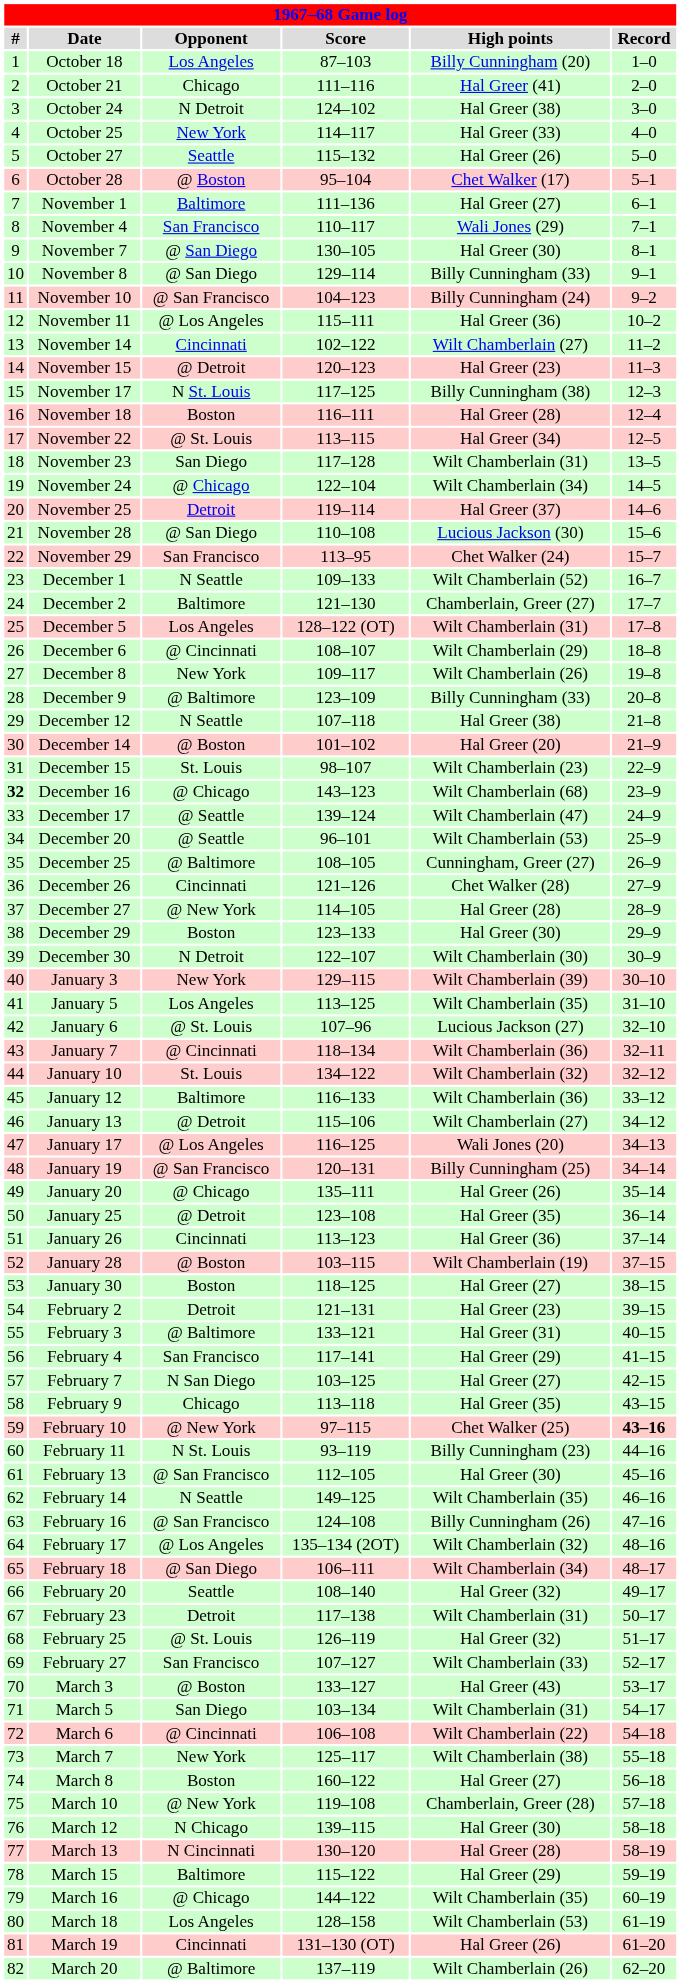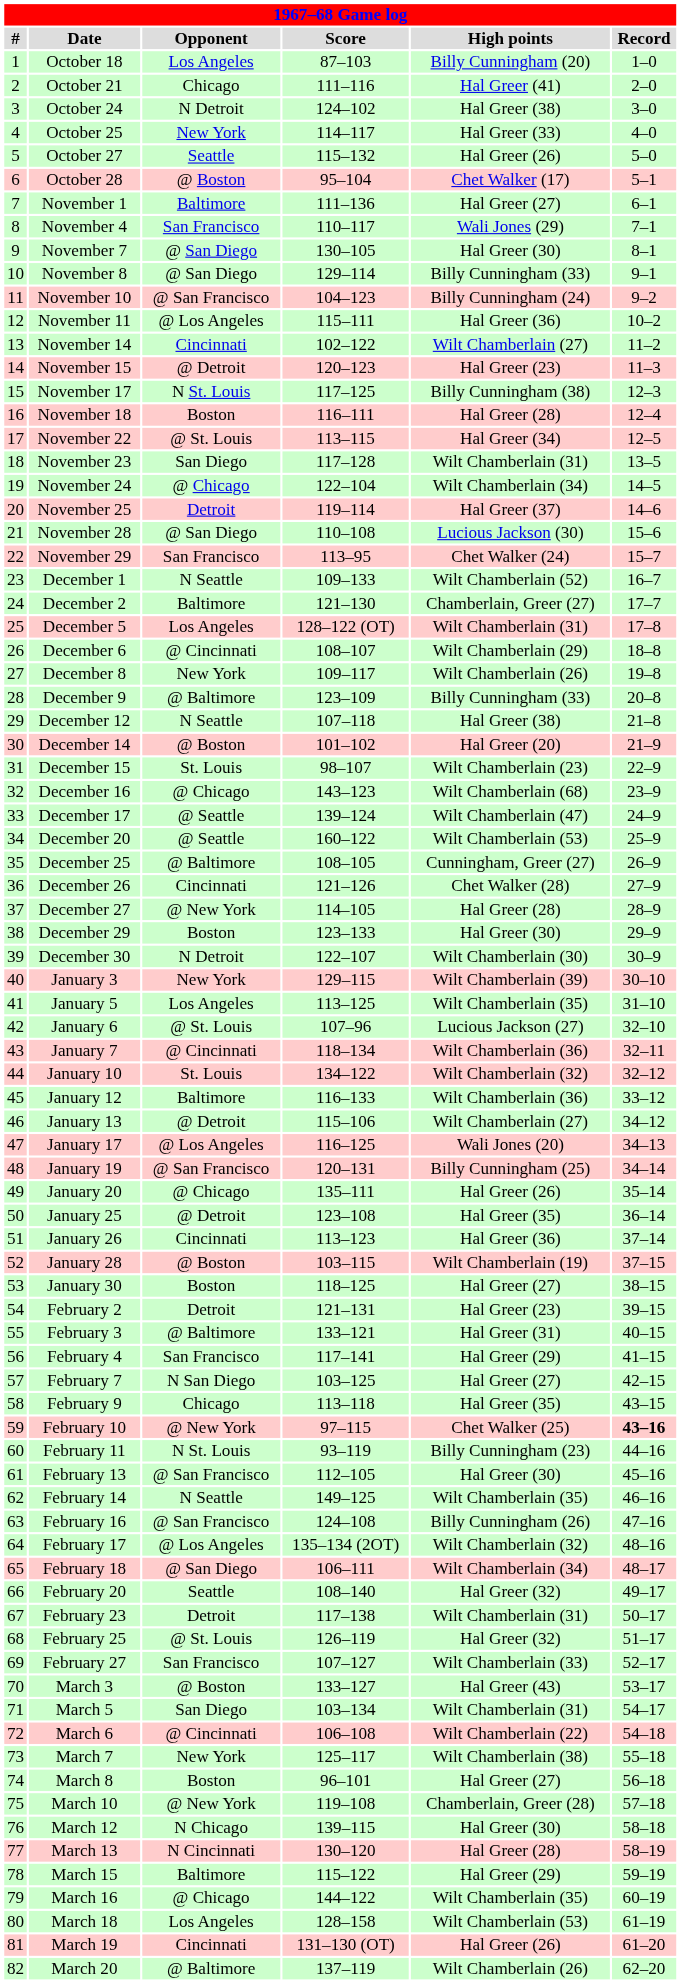 <table class="toccolours collapsible" width=50% style="clear:both; margin:1.5em auto; text-align:center">
 <tr>
 <th colspan=11 style="background:#FF0000; color:#0000FF;">1967–68 Game log</th>
 </tr>
 <tr align="center" bgcolor="#dddddd">
 <td><strong>#</strong></td>
 <td><strong>Date</strong></td>
 <td><strong>Opponent</strong></td>
 <td><strong>Score</strong></td>
 <td><strong>High points</strong></td>
 <td><strong>Record</strong></td>
 </tr>
 <tr align="center" bgcolor="#ccffcc">
 <td>1</td>
 <td>October 18</td>
 <td><a href='#'>Los Angeles</a></td>
 <td>87–103</td>
 <td><a href='#'>Billy Cunningham</a> (20)</td>
 <td>1–0</td>
 </tr>
 <tr align="center" bgcolor="#ccffcc">
 <td>2</td>
 <td>October 21</td>
 <td>Chicago</td>
 <td>111–116</td>
 <td><a href='#'>Hal Greer</a> (41)</td>
 <td>2–0</td>
 </tr>
 <tr align="center" bgcolor="#ccffcc">
 <td>3</td>
 <td>October 24</td>
 <td>N Detroit</td>
 <td>124–102</td>
 <td>Hal Greer (38)</td>
 <td>3–0</td>
 </tr>
 <tr align="center" bgcolor="#ccffcc">
 <td>4</td>
 <td>October 25</td>
 <td><a href='#'>New York</a></td>
 <td>114–117</td>
 <td>Hal Greer (33)</td>
 <td>4–0</td>
 </tr>
 <tr align="center" bgcolor="#ccffcc">
 <td>5</td>
 <td>October 27</td>
 <td><a href='#'>Seattle</a></td>
 <td>115–132</td>
 <td>Hal Greer (26)</td>
 <td>5–0</td>
 </tr>
 <tr align="center" bgcolor="#ffcccc">
 <td>6</td>
 <td>October 28</td>
 <td>@ <a href='#'>Boston</a></td>
 <td>95–104</td>
 <td><a href='#'>Chet Walker</a> (17)</td>
 <td>5–1</td>
 </tr>
 <tr align="center" bgcolor="#ccffcc">
 <td>7</td>
 <td>November 1</td>
 <td><a href='#'>Baltimore</a></td>
 <td>111–136</td>
 <td>Hal Greer (27)</td>
 <td>6–1</td>
 </tr>
 <tr align="center" bgcolor="#ccffcc">
 <td>8</td>
 <td>November 4</td>
 <td><a href='#'>San Francisco</a></td>
 <td>110–117</td>
 <td><a href='#'>Wali Jones</a> (29)</td>
 <td>7–1</td>
 </tr>
 <tr align="center" bgcolor="#ccffcc">
 <td>9</td>
 <td>November 7</td>
 <td>@ <a href='#'>San Diego</a></td>
 <td>130–105</td>
 <td>Hal Greer (30)</td>
 <td>8–1</td>
 </tr>
 <tr align="center" bgcolor="#ccffcc">
 <td>10</td>
 <td>November 8</td>
 <td>@ San Diego</td>
 <td>129–114</td>
 <td>Billy Cunningham (33)</td>
 <td>9–1</td>
 </tr>
 <tr align="center" bgcolor="#ffcccc">
 <td>11</td>
 <td>November 10</td>
 <td>@ San Francisco</td>
 <td>104–123</td>
 <td>Billy Cunningham (24)</td>
 <td>9–2</td>
 </tr>
 <tr align="center" bgcolor="#ccffcc">
 <td>12</td>
 <td>November 11</td>
 <td>@ Los Angeles</td>
 <td>115–111</td>
 <td>Hal Greer (36)</td>
 <td>10–2</td>
 </tr>
 <tr align="center" bgcolor="#ccffcc">
 <td>13</td>
 <td>November 14</td>
 <td><a href='#'>Cincinnati</a></td>
 <td>102–122</td>
 <td><a href='#'>Wilt Chamberlain</a> (27)</td>
 <td>11–2</td>
 </tr>
 <tr align="center" bgcolor="#ffcccc">
 <td>14</td>
 <td>November 15</td>
 <td>@ Detroit</td>
 <td>120–123</td>
 <td>Hal Greer (23)</td>
 <td>11–3</td>
 </tr>
 <tr align="center" bgcolor="#ccffcc">
 <td>15</td>
 <td>November 17</td>
 <td>N <a href='#'>St. Louis</a></td>
 <td>117–125</td>
 <td>Billy Cunningham (38)</td>
 <td>12–3</td>
 </tr>
 <tr align="center" bgcolor="#ffcccc">
 <td>16</td>
 <td>November 18</td>
 <td>Boston</td>
 <td>116–111</td>
 <td>Hal Greer (28)</td>
 <td>12–4</td>
 </tr>
 <tr align="center" bgcolor="#ffcccc">
 <td>17</td>
 <td>November 22</td>
 <td>@ St. Louis</td>
 <td>113–115</td>
 <td>Hal Greer (34)</td>
 <td>12–5</td>
 </tr>
 <tr align="center" bgcolor="#ccffcc">
 <td>18</td>
 <td>November 23</td>
 <td>San Diego</td>
 <td>117–128</td>
 <td>Wilt Chamberlain (31)</td>
 <td>13–5</td>
 </tr>
 <tr align="center" bgcolor="#ccffcc">
 <td>19</td>
 <td>November 24</td>
 <td>@ <a href='#'>Chicago</a></td>
 <td>122–104</td>
 <td>Wilt Chamberlain (34)</td>
 <td>14–5</td>
 </tr>
 <tr align="center" bgcolor="#ffcccc">
 <td>20</td>
 <td>November 25</td>
 <td><a href='#'>Detroit</a></td>
 <td>119–114</td>
 <td>Hal Greer (37)</td>
 <td>14–6</td>
 </tr>
 <tr align="center" bgcolor="#ccffcc">
 <td>21</td>
 <td>November 28</td>
 <td>@ San Diego</td>
 <td>110–108</td>
 <td><a href='#'>Lucious Jackson</a> (30)</td>
 <td>15–6</td>
 </tr>
 <tr align="center" bgcolor="#ffcccc">
 <td>22</td>
 <td>November 29</td>
 <td>San Francisco</td>
 <td>113–95</td>
 <td>Chet Walker (24)</td>
 <td>15–7</td>
 </tr>
 <tr align="center" bgcolor="#ccffcc">
 <td>23</td>
 <td>December 1</td>
 <td>N Seattle</td>
 <td>109–133</td>
 <td>Wilt Chamberlain (52)</td>
 <td>16–7</td>
 </tr>
 <tr align="center" bgcolor="#ccffcc">
 <td>24</td>
 <td>December 2</td>
 <td>Baltimore</td>
 <td>121–130</td>
 <td>Chamberlain, Greer (27)</td>
 <td>17–7</td>
 </tr>
 <tr align="center" bgcolor="#ffcccc">
 <td>25</td>
 <td>December 5</td>
 <td>Los Angeles</td>
 <td>128–122 (OT)</td>
 <td>Wilt Chamberlain (31)</td>
 <td>17–8</td>
 </tr>
 <tr align="center" bgcolor="#ccffcc">
 <td>26</td>
 <td>December 6</td>
 <td>@ Cincinnati</td>
 <td>108–107</td>
 <td>Wilt Chamberlain (29)</td>
 <td>18–8</td>
 </tr>
 <tr align="center" bgcolor="#ccffcc">
 <td>27</td>
 <td>December 8</td>
 <td>New York</td>
 <td>109–117</td>
 <td>Wilt Chamberlain (26)</td>
 <td>19–8</td>
 </tr>
 <tr align="center" bgcolor="#ccffcc">
 <td>28</td>
 <td>December 9</td>
 <td>@ Baltimore</td>
 <td>123–109</td>
 <td>Billy Cunningham (33)</td>
 <td>20–8</td>
 </tr>
 <tr align="center" bgcolor="#ccffcc">
 <td>29</td>
 <td>December 12</td>
 <td>N Seattle</td>
 <td>107–118</td>
 <td>Hal Greer (38)</td>
 <td>21–8</td>
 </tr>
 <tr align="center" bgcolor="#ffcccc">
 <td>30</td>
 <td>December 14</td>
 <td>@ Boston</td>
 <td>101–102</td>
 <td>Hal Greer (20)</td>
 <td>21–9</td>
 </tr>
 <tr align="center" bgcolor="#ccffcc">
 <td>31</td>
 <td>December 15</td>
 <td>St. Louis</td>
 <td>98–107</td>
 <td>Wilt Chamberlain (23)</td>
 <td>22–9</td>
 </tr>
 <tr align="center" bgcolor="#ccffcc">
-<td><strong>32</strong></td>
+<td>32</td>
 <td>December 16</td>
 <td>@ Chicago</td>
 <td>143–123</td>
 <td>Wilt Chamberlain (68)</td>
 <td>23–9</td>
 </tr>
 <tr align="center" bgcolor="#ccffcc">
 <td>33</td>
 <td>December 17</td>
 <td>@ Seattle</td>
 <td>139–124</td>
 <td>Wilt Chamberlain (47)</td>
 <td>24–9</td>
 </tr>
 <tr align="center" bgcolor="#ccffcc">
 <td>34</td>
 <td>December 20</td>
 <td>@ Seattle</td>
-<td>96–101</td>
+<td>160–122</td>
 <td>Wilt Chamberlain (53)</td>
 <td>25–9</td>
 </tr>
 <tr align="center" bgcolor="#ccffcc">
 <td>35</td>
 <td>December 25</td>
 <td>@ Baltimore</td>
 <td>108–105</td>
 <td>Cunningham, Greer (27)</td>
 <td>26–9</td>
 </tr>
 <tr align="center" bgcolor="#ccffcc">
 <td>36</td>
 <td>December 26</td>
 <td>Cincinnati</td>
 <td>121–126</td>
 <td>Chet Walker (28)</td>
 <td>27–9</td>
 </tr>
 <tr align="center" bgcolor="#ccffcc">
 <td>37</td>
 <td>December 27</td>
 <td>@ New York</td>
 <td>114–105</td>
 <td>Hal Greer (28)</td>
 <td>28–9</td>
 </tr>
 <tr align="center" bgcolor="#ccffcc">
 <td>38</td>
 <td>December 29</td>
 <td>Boston</td>
 <td>123–133</td>
 <td>Hal Greer (30)</td>
 <td>29–9</td>
 </tr>
 <tr align="center" bgcolor="#ccffcc">
 <td>39</td>
 <td>December 30</td>
 <td>N Detroit</td>
 <td>122–107</td>
 <td>Wilt Chamberlain (30)</td>
 <td>30–9</td>
 </tr>
 <tr align="center" bgcolor="#ffcccc">
 <td>40</td>
 <td>January 3</td>
 <td>New York</td>
 <td>129–115</td>
 <td>Wilt Chamberlain (39)</td>
 <td>30–10</td>
 </tr>
 <tr align="center" bgcolor="#ccffcc">
 <td>41</td>
 <td>January 5</td>
 <td>Los Angeles</td>
 <td>113–125</td>
 <td>Wilt Chamberlain (35)</td>
 <td>31–10</td>
 </tr>
 <tr align="center" bgcolor="#ccffcc">
 <td>42</td>
 <td>January 6</td>
 <td>@ St. Louis</td>
 <td>107–96</td>
 <td>Lucious Jackson (27)</td>
 <td>32–10</td>
 </tr>
 <tr align="center" bgcolor="#ffcccc">
 <td>43</td>
 <td>January 7</td>
 <td>@ Cincinnati</td>
 <td>118–134</td>
 <td>Wilt Chamberlain (36)</td>
 <td>32–11</td>
 </tr>
 <tr align="center" bgcolor="#ffcccc">
 <td>44</td>
 <td>January 10</td>
 <td>St. Louis</td>
 <td>134–122</td>
 <td>Wilt Chamberlain (32)</td>
 <td>32–12</td>
 </tr>
 <tr align="center" bgcolor="#ccffcc">
 <td>45</td>
 <td>January 12</td>
 <td>Baltimore</td>
 <td>116–133</td>
 <td>Wilt Chamberlain (36)</td>
 <td>33–12</td>
 </tr>
 <tr align="center" bgcolor="#ccffcc">
 <td>46</td>
 <td>January 13</td>
 <td>@ Detroit</td>
 <td>115–106</td>
 <td>Wilt Chamberlain (27)</td>
 <td>34–12</td>
 </tr>
 <tr align="center" bgcolor="#ffcccc">
 <td>47</td>
 <td>January 17</td>
 <td>@ Los Angeles</td>
 <td>116–125</td>
 <td>Wali Jones (20)</td>
 <td>34–13</td>
 </tr>
 <tr align="center" bgcolor="#ffcccc">
 <td>48</td>
 <td>January 19</td>
 <td>@ San Francisco</td>
 <td>120–131</td>
 <td>Billy Cunningham (25)</td>
 <td>34–14</td>
 </tr>
 <tr align="center" bgcolor="#ccffcc">
 <td>49</td>
 <td>January 20</td>
 <td>@ Chicago</td>
 <td>135–111</td>
 <td>Hal Greer (26)</td>
 <td>35–14</td>
 </tr>
 <tr align="center" bgcolor="#ccffcc">
 <td>50</td>
 <td>January 25</td>
 <td>@ Detroit</td>
 <td>123–108</td>
 <td>Hal Greer (35)</td>
 <td>36–14</td>
 </tr>
 <tr align="center" bgcolor="#ccffcc">
 <td>51</td>
 <td>January 26</td>
 <td>Cincinnati</td>
 <td>113–123</td>
 <td>Hal Greer (36)</td>
 <td>37–14</td>
 </tr>
 <tr align="center" bgcolor="#ffcccc">
 <td>52</td>
 <td>January 28</td>
 <td>@ Boston</td>
 <td>103–115</td>
 <td>Wilt Chamberlain (19)</td>
 <td>37–15</td>
 </tr>
 <tr align="center" bgcolor="#ccffcc">
 <td>53</td>
 <td>January 30</td>
 <td>Boston</td>
 <td>118–125</td>
 <td>Hal Greer (27)</td>
 <td>38–15</td>
 </tr>
 <tr align="center" bgcolor="#ccffcc">
 <td>54</td>
 <td>February 2</td>
 <td>Detroit</td>
 <td>121–131</td>
 <td>Hal Greer (23)</td>
 <td>39–15</td>
 </tr>
 <tr align="center" bgcolor="#ccffcc">
 <td>55</td>
 <td>February 3</td>
 <td>@ Baltimore</td>
 <td>133–121</td>
 <td>Hal Greer (31)</td>
 <td>40–15</td>
 </tr>
 <tr align="center" bgcolor="#ccffcc">
 <td>56</td>
 <td>February 4</td>
 <td>San Francisco</td>
 <td>117–141</td>
 <td>Hal Greer (29)</td>
 <td>41–15</td>
 </tr>
 <tr align="center" bgcolor="#ccffcc">
 <td>57</td>
 <td>February 7</td>
 <td>N San Diego</td>
 <td>103–125</td>
 <td>Hal Greer (27)</td>
 <td>42–15</td>
 </tr>
 <tr align="center" bgcolor="#ccffcc">
 <td>58</td>
 <td>February 9</td>
 <td>Chicago</td>
 <td>113–118</td>
 <td>Hal Greer (35)</td>
 <td>43–15</td>
 </tr>
 <tr align="center" bgcolor="#ffcccc">
 <td>59</td>
 <td>February 10</td>
 <td>@ New York</td>
 <td>97–115</td>
 <td>Chet Walker (25)</td>
 <td><strong>43–16</strong></td>
 </tr>
 <tr align="center" bgcolor="#ccffcc">
 <td>60</td>
 <td>February 11</td>
 <td>N St. Louis</td>
 <td>93–119</td>
 <td>Billy Cunningham (23)</td>
 <td>44–16</td>
 </tr>
 <tr align="center" bgcolor="#ccffcc">
 <td>61</td>
 <td>February 13</td>
 <td>@ San Francisco</td>
 <td>112–105</td>
 <td>Hal Greer (30)</td>
 <td>45–16</td>
 </tr>
 <tr align="center" bgcolor="#ccffcc">
 <td>62</td>
 <td>February 14</td>
 <td>N Seattle</td>
 <td>149–125</td>
 <td>Wilt Chamberlain (35)</td>
 <td>46–16</td>
 </tr>
 <tr align="center" bgcolor="#ccffcc">
 <td>63</td>
 <td>February 16</td>
 <td>@ San Francisco</td>
 <td>124–108</td>
 <td>Billy Cunningham (26)</td>
 <td>47–16</td>
 </tr>
 <tr align="center" bgcolor="#ccffcc">
 <td>64</td>
 <td>February 17</td>
 <td>@ Los Angeles</td>
 <td>135–134 (2OT)</td>
 <td>Wilt Chamberlain (32)</td>
 <td>48–16</td>
 </tr>
 <tr align="center" bgcolor="#ffcccc">
 <td>65</td>
 <td>February 18</td>
 <td>@ San Diego</td>
 <td>106–111</td>
 <td>Wilt Chamberlain (34)</td>
 <td>48–17</td>
 </tr>
 <tr align="center" bgcolor="#ccffcc">
 <td>66</td>
 <td>February 20</td>
 <td>Seattle</td>
 <td>108–140</td>
 <td>Hal Greer (32)</td>
 <td>49–17</td>
 </tr>
 <tr align="center" bgcolor="#ccffcc">
 <td>67</td>
 <td>February 23</td>
 <td>Detroit</td>
 <td>117–138</td>
 <td>Wilt Chamberlain (31)</td>
 <td>50–17</td>
 </tr>
 <tr align="center" bgcolor="#ccffcc">
 <td>68</td>
 <td>February 25</td>
 <td>@ St. Louis</td>
 <td>126–119</td>
 <td>Hal Greer (32)</td>
 <td>51–17</td>
 </tr>
 <tr align="center" bgcolor="#ccffcc">
 <td>69</td>
 <td>February 27</td>
 <td>San Francisco</td>
 <td>107–127</td>
 <td>Wilt Chamberlain (33)</td>
 <td>52–17</td>
 </tr>
 <tr align="center" bgcolor="#ccffcc">
 <td>70</td>
 <td>March 3</td>
 <td>@ Boston</td>
 <td>133–127</td>
 <td>Hal Greer (43)</td>
 <td>53–17</td>
 </tr>
 <tr align="center" bgcolor="#ccffcc">
 <td>71</td>
 <td>March 5</td>
 <td>San Diego</td>
 <td>103–134</td>
 <td>Wilt Chamberlain (31)</td>
 <td>54–17</td>
 </tr>
 <tr align="center" bgcolor="#ffcccc">
 <td>72</td>
 <td>March 6</td>
 <td>@ Cincinnati</td>
 <td>106–108</td>
 <td>Wilt Chamberlain (22)</td>
 <td>54–18</td>
 </tr>
 <tr align="center" bgcolor="#ccffcc">
 <td>73</td>
 <td>March 7</td>
 <td>New York</td>
 <td>125–117</td>
 <td>Wilt Chamberlain (38)</td>
 <td>55–18</td>
 </tr>
 <tr align="center" bgcolor="#ccffcc">
 <td>74</td>
 <td>March 8</td>
 <td>Boston</td>
-<td>160–122</td>
+<td>96–101</td>
 <td>Hal Greer (27)</td>
 <td>56–18</td>
 </tr>
 <tr align="center" bgcolor="#ccffcc">
 <td>75</td>
 <td>March 10</td>
 <td>@ New York</td>
 <td>119–108</td>
 <td>Chamberlain, Greer (28)</td>
 <td>57–18</td>
 </tr>
 <tr align="center" bgcolor="#ccffcc">
 <td>76</td>
 <td>March 12</td>
 <td>N Chicago</td>
 <td>139–115</td>
 <td>Hal Greer (30)</td>
 <td>58–18</td>
 </tr>
 <tr align="center" bgcolor="#ffcccc">
 <td>77</td>
 <td>March 13</td>
 <td>N Cincinnati</td>
 <td>130–120</td>
 <td>Hal Greer (28)</td>
 <td>58–19</td>
 </tr>
 <tr align="center" bgcolor="#ccffcc">
 <td>78</td>
 <td>March 15</td>
 <td>Baltimore</td>
 <td>115–122</td>
 <td>Hal Greer (29)</td>
 <td>59–19</td>
 </tr>
 <tr align="center" bgcolor="#ccffcc">
 <td>79</td>
 <td>March 16</td>
 <td>@ Chicago</td>
 <td>144–122</td>
 <td>Wilt Chamberlain (35)</td>
 <td>60–19</td>
 </tr>
 <tr align="center" bgcolor="#ccffcc">
 <td>80</td>
 <td>March 18</td>
 <td>Los Angeles</td>
 <td>128–158</td>
 <td>Wilt Chamberlain (53)</td>
 <td>61–19</td>
 </tr>
 <tr align="center" bgcolor="#ffcccc">
 <td>81</td>
 <td>March 19</td>
 <td>Cincinnati</td>
 <td>131–130 (OT)</td>
 <td>Hal Greer (26)</td>
 <td>61–20</td>
 </tr>
 <tr align="center" bgcolor="#ccffcc">
 <td>82</td>
 <td>March 20</td>
 <td>@ Baltimore</td>
 <td>137–119</td>
 <td>Wilt Chamberlain (26)</td>
 <td>62–20</td>
 </tr>
 </table>
